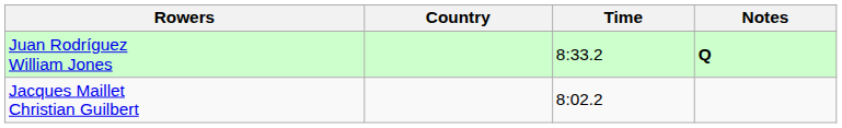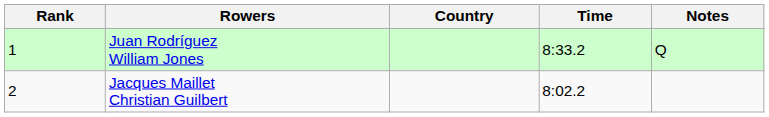 <table class="wikitable" width=50%>
 <tr>
+<th>Rank</th>
 <th>Rowers</th>
 <th>Country</th>
 <th>Time</th>
 <th>Notes</th>
 </tr>
 <tr bgcolor=ccffcc>
+<td>1</td>
 <td><a href='#'>Juan Rodríguez</a><br><a href='#'>William Jones</a></td>
 <td></td>
 <td>8:33.2</td>
-<td><strong>Q</strong></td>
+<td>Q</td>
 </tr>
 <tr>
+<td>2</td>
 <td><a href='#'>Jacques Maillet</a><br><a href='#'>Christian Guilbert</a></td>
 <td></td>
 <td>8:02.2</td>
 <td></td>
 </tr>
 </table>
